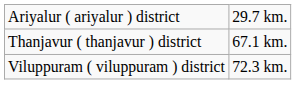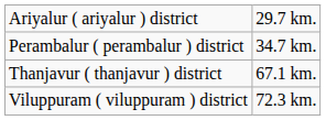 <table class="wikitable">
 <tr>
 <td>Ariyalur ( ariyalur ) district</td>
 <td>29.7 km.</td>
+</tr>
+<tr>
+<td>Perambalur ( perambalur ) district</td>
+<td>34.7 km.</td>
 </tr>
 <tr>
 <td>Thanjavur ( thanjavur ) district</td>
 <td>67.1 km.</td>
 </tr>
 <tr>
 <td>Viluppuram ( viluppuram ) district</td>
 <td>72.3 km.</td>
 </tr>
 </table>
